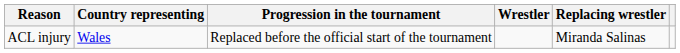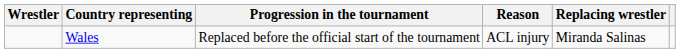 <table class="wikitable sortable">
 <tr>
-<th>Reason</th>
+<th>Wrestler</th>
 <th>Country representing</th>
 <th>Progression in the tournament</th>
-<th>Wrestler</th>
+<th>Reason</th>
 <th>Replacing wrestler</th>
 <th class="unsortable"></th>
 </tr>
 <tr>
-<td>ACL injury</td>
+<td></td>
 <td> <a href='#'>Wales</a></td>
 <td>Replaced before the official start of the tournament</td>
-<td></td>
+<td>ACL injury</td>
 <td> Miranda Salinas</td>
 <td></td>
 </tr>
 </table>
